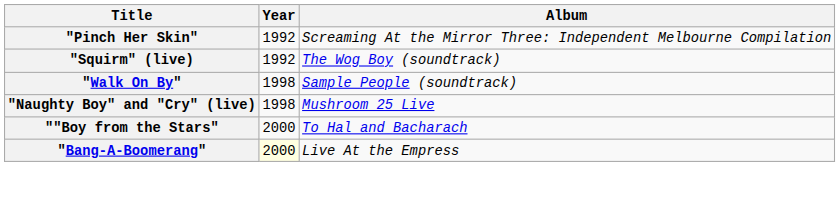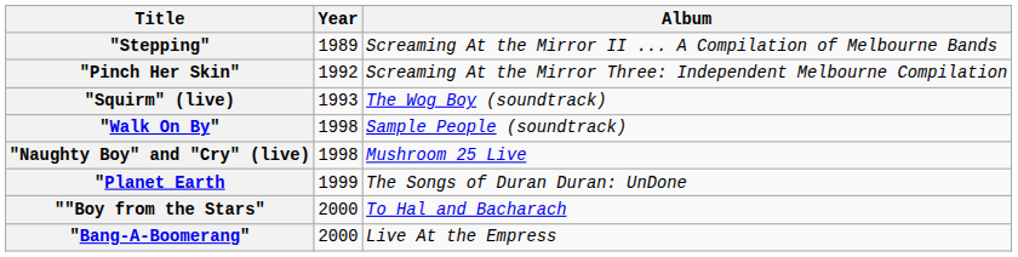 <table class="wikitable plainrowheaders" style="text-align:left;" border="1">
 <tr>
 <th scope="col">Title</th>
 <th scope="col">Year</th>
 <th scope="col">Album</th>
+</tr>
+<tr>
+<th scope="row">"Stepping"</th>
+<td>1989</td>
+<td><em>Screaming At the Mirror II ... A Compilation of Melbourne Bands</em></td>
 </tr>
 <tr>
 <th scope="row">"Pinch Her Skin"</th>
 <td>1992</td>
 <td><em>Screaming At the Mirror Three: Independent Melbourne Compilation</em></td>
 </tr>
 <tr>
 <th scope="row">"Squirm" (live)</th>
-<td>1992</td>
+<td>1993</td>
 <td><em><a href='#'>The Wog Boy</a> (soundtrack)</em></td>
 </tr>
 <tr>
 <th scope="row">"<a href='#'>Walk On By</a>"</th>
 <td>1998</td>
 <td><em><a href='#'>Sample People</a> (soundtrack)</em></td>
 </tr>
 <tr>
 <th scope="row">"Naughty Boy" and "Cry" (live)</th>
 <td>1998</td>
 <td><em><a href='#'>Mushroom 25 Live</a></em></td>
 </tr>
 <tr>
+<th scope="row">"<a href='#'>Planet Earth</a></th>
+<td>1999</td>
+<td><em>The Songs of Duran Duran: UnDone</em></td>
+</tr>
+<tr>
 <th scope="row">""Boy from the Stars"</th>
 <td>2000</td>
 <td><em><a href='#'>To Hal and Bacharach</a></em></td>
 </tr>
 <tr>
 <th scope="row">"<a href='#'>Bang-A-Boomerang</a>"</th>
-<td style="background: lightyellow;">2000</td>
+<td>2000</td>
 <td><em> Live At the Empress</em></td>
 </tr>
 </table>
